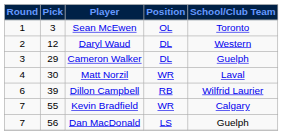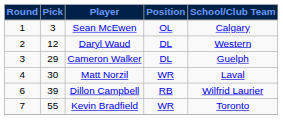 <table class="wikitable sortable">
 <tr>
 <th style="background:#002147;color:#6699FF;">Round</th>
 <th style="background:#002147;color:#6699FF;">Pick</th>
 <th style="background:#002147;color:#6699FF;">Player</th>
 <th style="background:#002147;color:#6699FF;">Position</th>
 <th style="background:#002147;color:#6699FF;">School/Club Team</th>
 </tr>
 <tr align="center">
 <td align=center>1</td>
 <td>3</td>
 <td><a href='#'>Sean McEwen</a></td>
 <td><a href='#'>OL</a></td>
-<td><a href='#'>Toronto</a></td>
+<td><a href='#'>Calgary</a></td>
 </tr>
 <tr align="center">
 <td align=center>2</td>
 <td>12</td>
 <td><a href='#'>Daryl Waud</a></td>
 <td><a href='#'>DL</a></td>
 <td><a href='#'>Western</a></td>
 </tr>
 <tr align="center">
 <td align=center>3</td>
 <td>29</td>
 <td><a href='#'>Cameron Walker</a></td>
 <td><a href='#'>DL</a></td>
 <td><a href='#'>Guelph</a></td>
 </tr>
 <tr align="center">
 <td align=center>4</td>
 <td>30</td>
 <td><a href='#'>Matt Norzil</a></td>
 <td><a href='#'>WR</a></td>
 <td><a href='#'>Laval</a></td>
 </tr>
 <tr align="center">
 <td align=center>6</td>
 <td>39</td>
 <td><a href='#'>Dillon Campbell</a></td>
 <td><a href='#'>RB</a></td>
 <td><a href='#'>Wilfrid Laurier</a></td>
 </tr>
 <tr align="center">
 <td align=center>7</td>
 <td>55</td>
 <td><a href='#'>Kevin Bradfield</a></td>
 <td><a href='#'>WR</a></td>
-<td><a href='#'>Calgary</a></td>
-</tr>
-<tr align="center">
-<td align=center>7</td>
-<td>56</td>
-<td><a href='#'>Dan MacDonald</a></td>
-<td><a href='#'>LS</a></td>
-<td>Guelph</td>
+<td><a href='#'>Toronto</a></td>
 </tr>
 <tr>
 </tr>
 </table>
